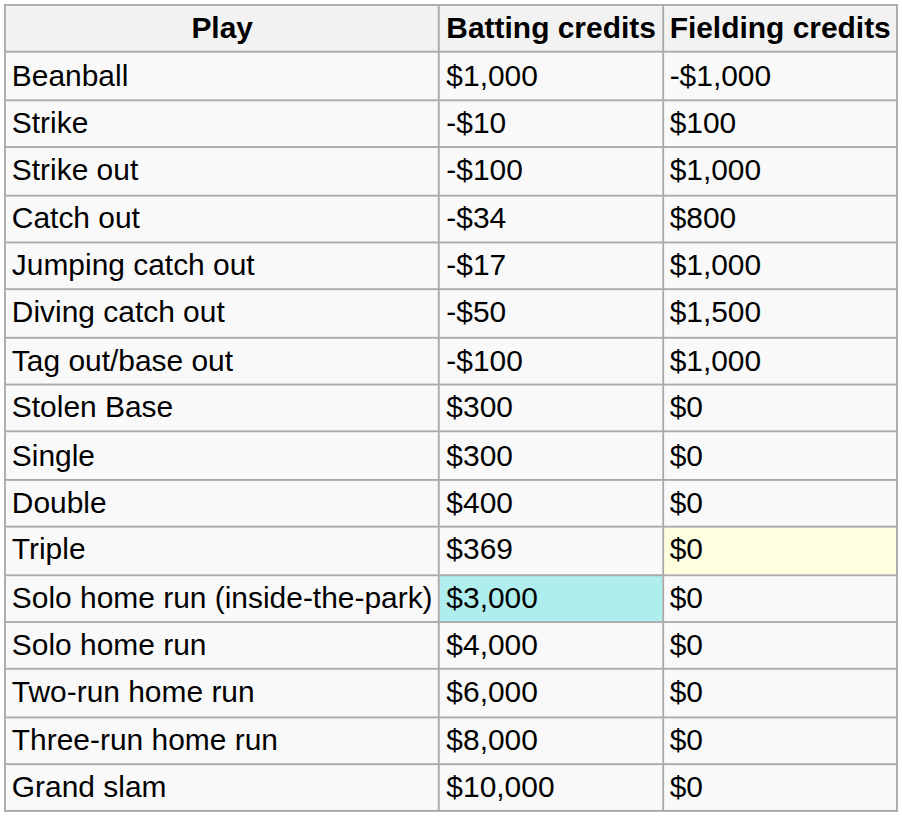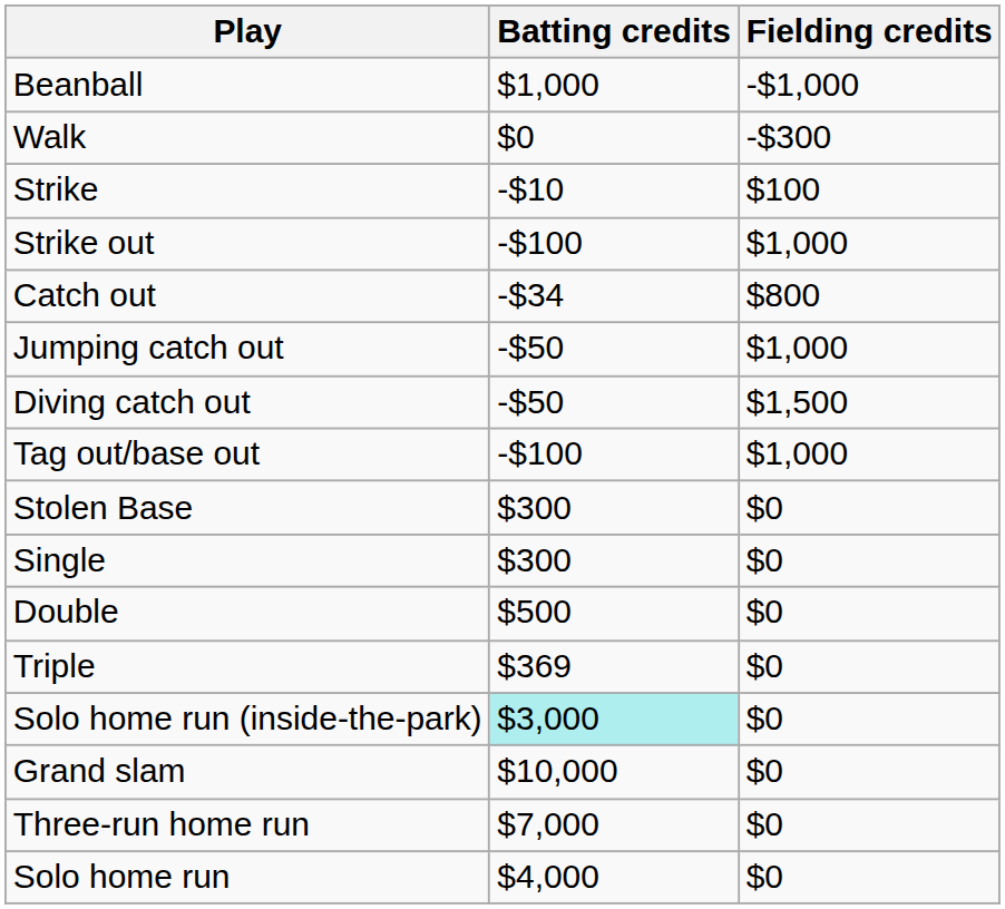 <table class="wikitable">
 <tr>
 <th>Play</th>
 <th>Batting credits</th>
 <th>Fielding credits</th>
 </tr>
 <tr>
 <td>Beanball</td>
 <td>$1,000</td>
 <td>-$1,000</td>
+</tr>
+<tr>
+<td>Walk</td>
+<td>$0</td>
+<td>-$300</td>
 </tr>
 <tr>
 <td>Strike</td>
 <td>-$10</td>
 <td>$100</td>
 </tr>
 <tr>
 <td>Strike out</td>
 <td>-$100</td>
 <td>$1,000</td>
 </tr>
 <tr>
 <td>Catch out</td>
 <td>-$34</td>
 <td>$800</td>
 </tr>
 <tr>
 <td>Jumping catch out</td>
-<td>-$17</td>
+<td>-$50</td>
 <td>$1,000</td>
 </tr>
 <tr>
 <td>Diving catch out</td>
 <td>-$50</td>
 <td>$1,500</td>
 </tr>
 <tr>
 <td>Tag out/base out</td>
 <td>-$100</td>
 <td>$1,000</td>
 </tr>
 <tr>
 <td>Stolen Base</td>
 <td>$300</td>
 <td>$0</td>
 </tr>
 <tr>
 <td>Single</td>
 <td>$300</td>
 <td>$0</td>
 </tr>
 <tr>
 <td>Double</td>
-<td>$400</td>
+<td>$500</td>
 <td>$0</td>
 </tr>
 <tr>
 <td>Triple</td>
 <td>$369</td>
-<td style="background: lightyellow;">$0</td>
+<td>$0</td>
 </tr>
 <tr>
 <td>Solo home run (inside-the-park)</td>
 <td style="background: paleturquoise;">$3,000</td>
 <td>$0</td>
 </tr>
 <tr>
+<td>Grand slam</td>
+<td>$10,000</td>
+<td>$0</td>
+</tr>
+<tr>
+<td>Three-run home run</td>
+<td>$7,000</td>
+<td>$0</td>
+</tr>
+<tr>
 <td>Solo home run</td>
 <td>$4,000</td>
 <td>$0</td>
 </tr>
-<tr>
-<td>Two-run home run</td>
-<td>$6,000</td>
-<td>$0</td>
-</tr>
-<tr>
-<td>Three-run home run</td>
-<td>$8,000</td>
-<td>$0</td>
-</tr>
-<tr>
-<td>Grand slam</td>
-<td>$10,000</td>
-<td>$0</td>
-</tr>
 </table>
